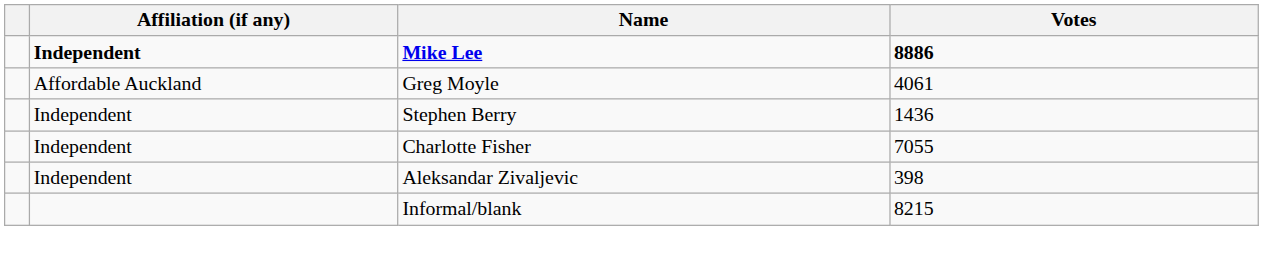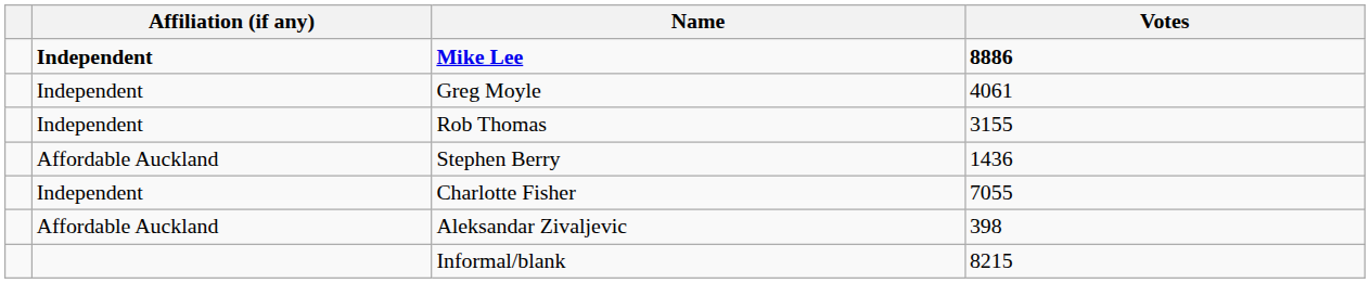 <table class="wikitable" style="width:51%;">
 <tr>
 <th style="width:1%;"></th>
 <th style="width:15%;">Affiliation (if any)</th>
 <th style="width:20%;">Name</th>
 <th style="width:15%;">Votes</th>
 </tr>
 <tr>
 <td bgcolor=></td>
 <td><strong>Independent </strong></td>
 <td><strong><a href='#'>Mike Lee</a></strong></td>
 <td><strong>8886</strong></td>
 </tr>
 <tr>
 <td bgcolor=></td>
-<td>Affordable Auckland</td>
+<td>Independent</td>
 <td>Greg Moyle</td>
 <td>4061</td>
 </tr>
 <tr>
 <td bgcolor=></td>
 <td>Independent</td>
+<td>Rob Thomas</td>
+<td>3155</td>
+</tr>
+<tr>
+<td bgcolor=></td>
+<td>Affordable Auckland</td>
 <td>Stephen Berry</td>
 <td>1436</td>
 </tr>
 <tr>
 <td bgcolor=></td>
 <td>Independent</td>
 <td>Charlotte Fisher</td>
 <td>7055</td>
 </tr>
 <tr>
 <td bgcolor=></td>
-<td>Independent</td>
+<td>Affordable Auckland</td>
 <td>Aleksandar Zivaljevic</td>
 <td>398</td>
 </tr>
 <tr>
 <td bgcolor=></td>
 <td></td>
 <td>Informal/blank</td>
 <td>8215</td>
 </tr>
 </table>
